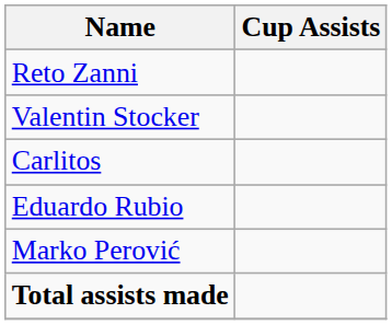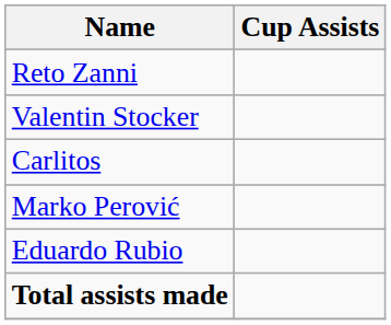 <table class="wikitable">
 <tr>
 <th>Name</th>
 <th>Cup Assists</th>
 </tr>
 <tr>
 <td> <a href='#'>Reto Zanni</a></td>
 <td></td>
 </tr>
 <tr>
 <td> <a href='#'>Valentin Stocker</a></td>
 <td></td>
 </tr>
 <tr>
 <td> <a href='#'>Carlitos</a></td>
 <td></td>
 </tr>
 <tr>
-<td> <a href='#'>Eduardo Rubio</a></td>
+<td> <a href='#'>Marko Perović</a></td>
 <td></td>
 </tr>
 <tr>
-<td> <a href='#'>Marko Perović</a></td>
+<td> <a href='#'>Eduardo Rubio</a></td>
 <td></td>
 </tr>
 <tr>
 <td><strong>Total assists made</strong></td>
 <td></td>
 </tr>
 <tr>
 </tr>
 </table>
